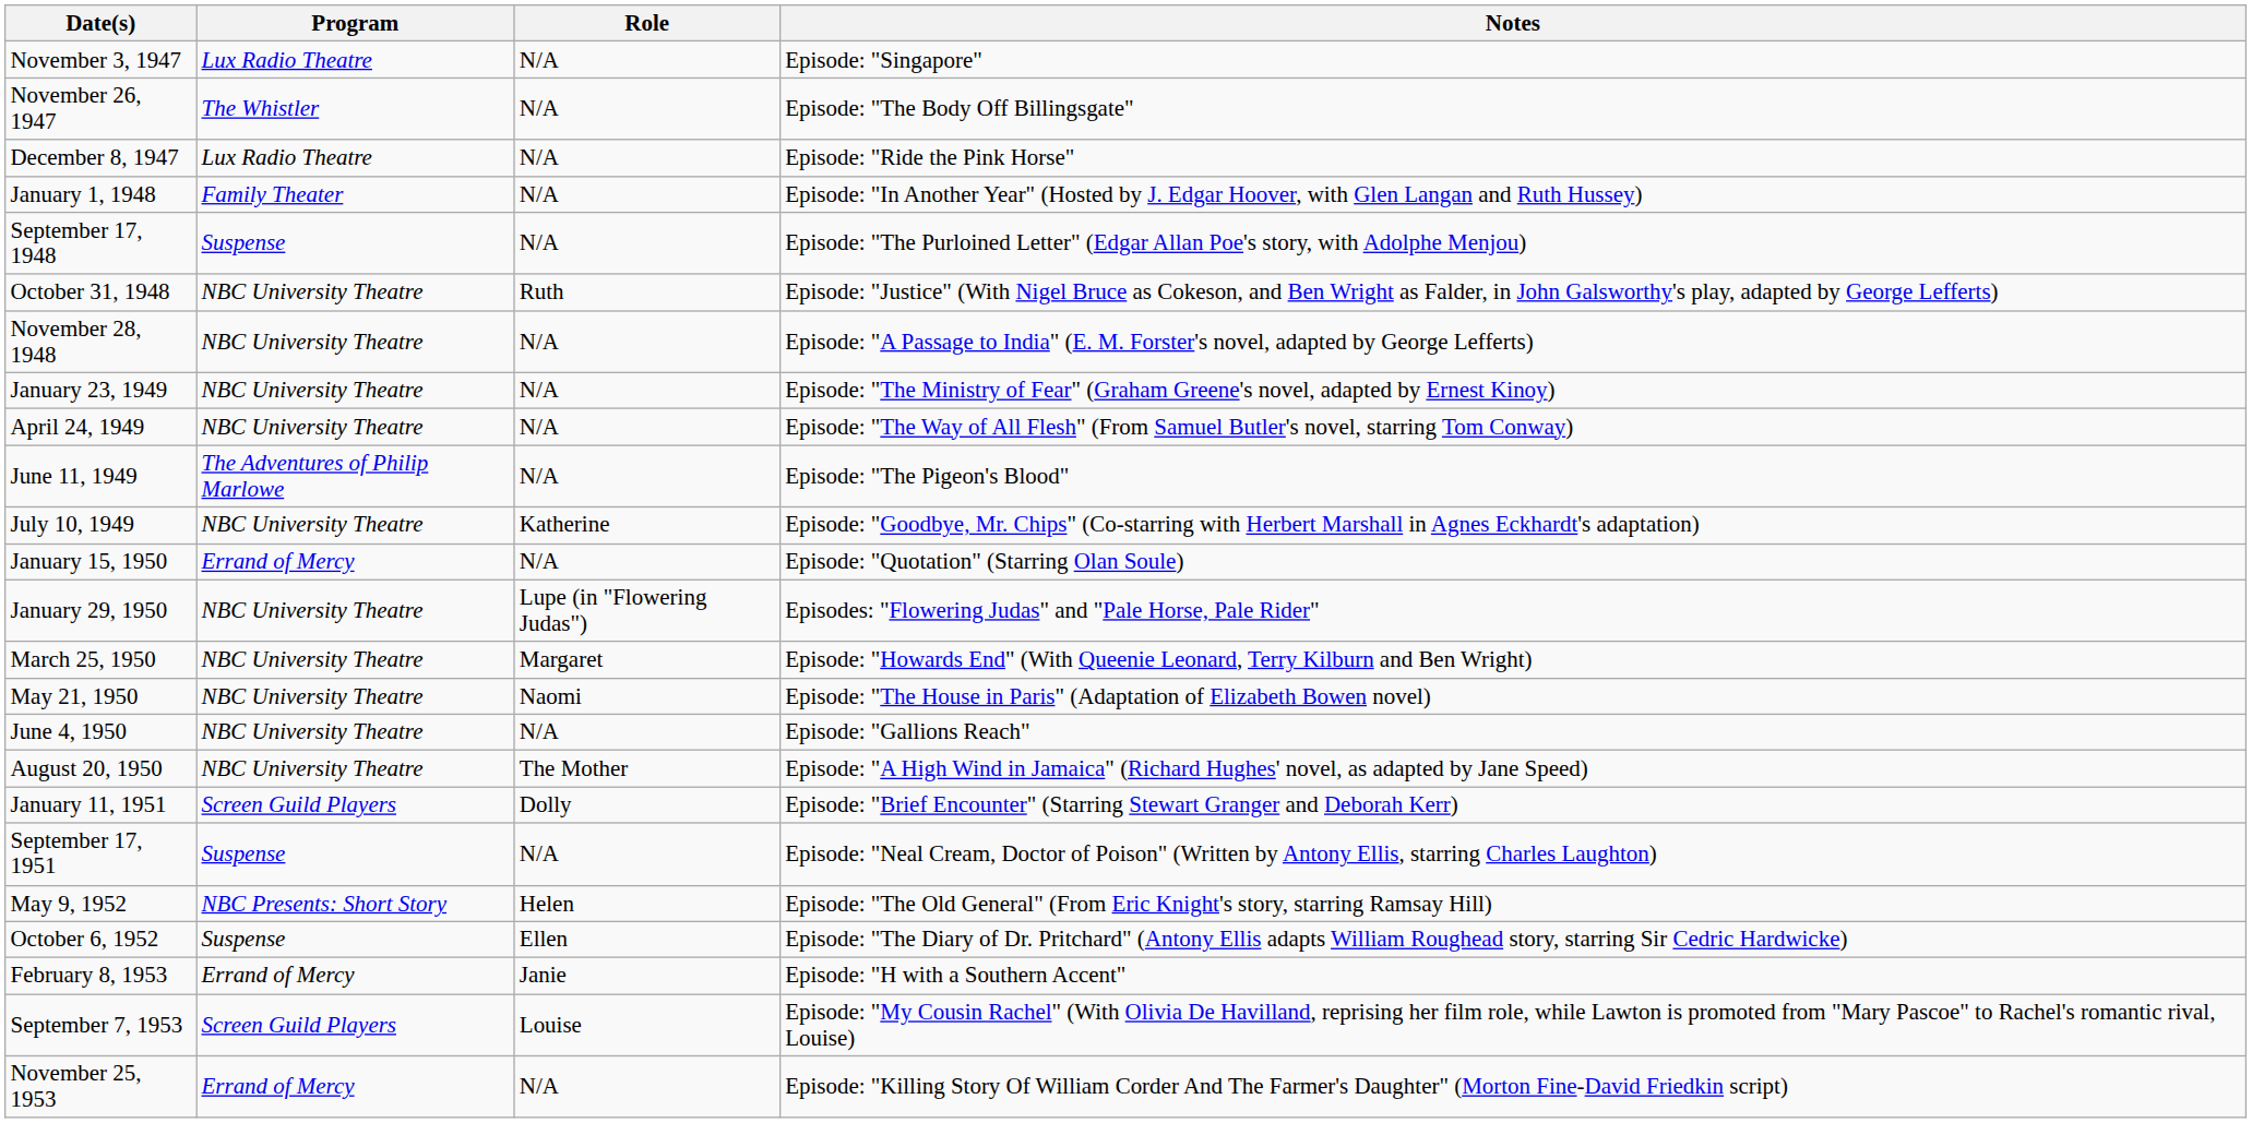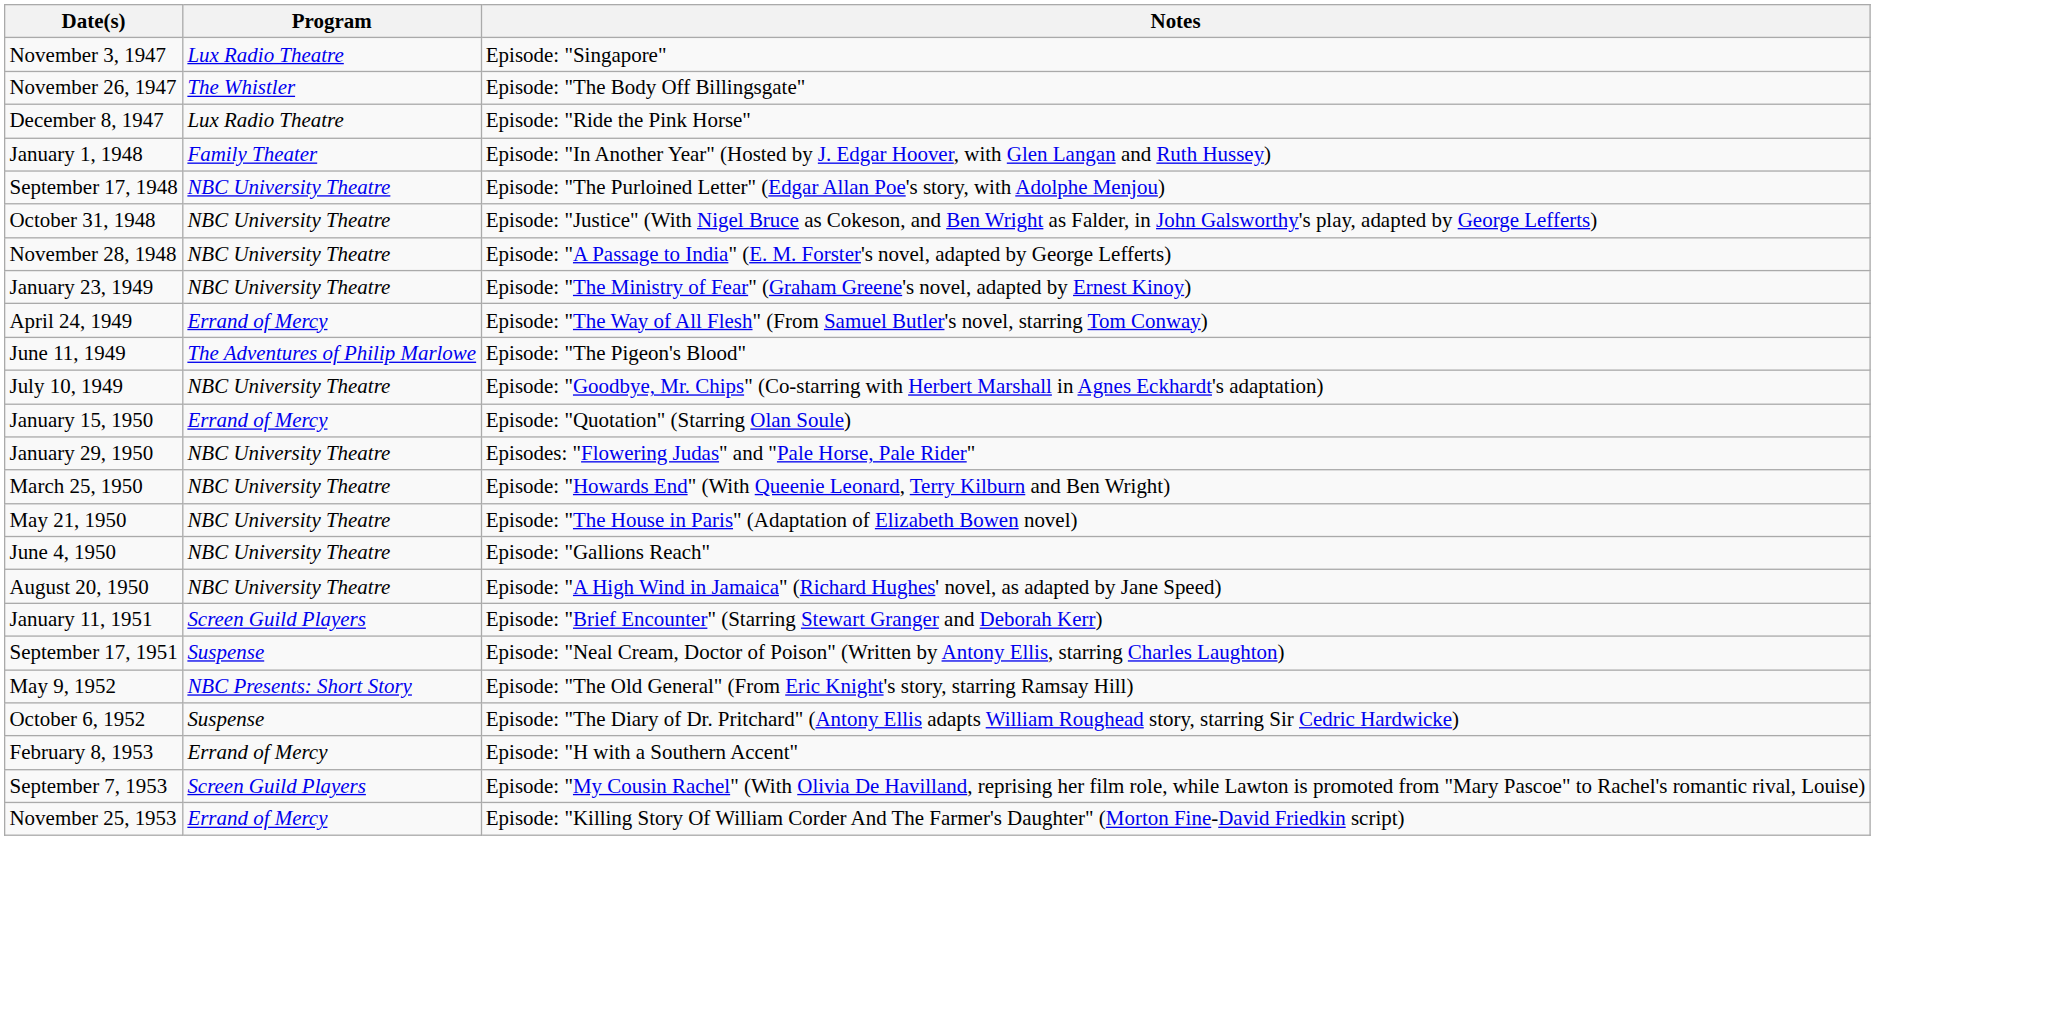 <table class="wikitable">
 <tr>
 <th>Date(s)</th>
 <th>Program</th>
-<th>Role</th>
 <th>Notes</th>
 </tr>
 <tr>
 <td>November 3, 1947</td>
 <td><em><a href='#'>Lux Radio Theatre</a></em></td>
-<td>N/A</td>
 <td>Episode: "Singapore"</td>
 </tr>
 <tr>
 <td>November 26, 1947</td>
 <td><em><a href='#'>The Whistler</a></em></td>
-<td>N/A</td>
 <td>Episode: "The Body Off Billingsgate"</td>
 </tr>
 <tr>
 <td>December 8, 1947</td>
 <td><em>Lux Radio Theatre</em></td>
-<td>N/A</td>
 <td>Episode: "Ride the Pink Horse"</td>
 </tr>
 <tr>
 <td>January 1, 1948</td>
 <td><em><a href='#'>Family Theater</a></em></td>
-<td>N/A</td>
 <td>Episode: "In Another Year" (Hosted by <a href='#'>J. Edgar Hoover</a>, with <a href='#'>Glen Langan</a> and <a href='#'>Ruth Hussey</a>)</td>
 </tr>
 <tr>
 <td>September 17, 1948</td>
-<td><em><a href='#'>Suspense</a></em></td>
-<td>N/A</td>
+<td><em><a href='#'>NBC University Theatre</a></em></td>
 <td>Episode: "The Purloined Letter" (<a href='#'>Edgar Allan Poe</a>'s story, with <a href='#'>Adolphe Menjou</a>)</td>
 </tr>
 <tr>
 <td>October 31, 1948</td>
 <td><em>NBC University Theatre</em></td>
-<td>Ruth</td>
 <td>Episode: "Justice" (With <a href='#'>Nigel Bruce</a> as Cokeson, and <a href='#'>Ben Wright</a> as Falder, in <a href='#'>John Galsworthy</a>'s play, adapted by <a href='#'>George Lefferts</a>)</td>
 </tr>
 <tr>
 <td>November 28, 1948</td>
 <td><em>NBC University Theatre</em></td>
-<td>N/A</td>
 <td>Episode: "<a href='#'>A Passage to India</a>" (<a href='#'>E. M. Forster</a>'s novel, adapted by George Lefferts)</td>
 </tr>
 <tr>
 <td>January 23, 1949</td>
 <td><em>NBC University Theatre</em></td>
-<td>N/A</td>
 <td>Episode: "<a href='#'>The Ministry of Fear</a>" (<a href='#'>Graham Greene</a>'s novel, adapted by <a href='#'>Ernest Kinoy</a>)</td>
 </tr>
 <tr>
 <td>April 24, 1949</td>
-<td><em>NBC University Theatre</em></td>
-<td>N/A</td>
+<td><em><a href='#'>Errand of Mercy</a></em></td>
 <td>Episode: "<a href='#'>The Way of All Flesh</a>" (From <a href='#'>Samuel Butler</a>'s novel, starring <a href='#'>Tom Conway</a>)</td>
 </tr>
 <tr>
 <td>June 11, 1949</td>
 <td><em><a href='#'>The Adventures of Philip Marlowe</a></em></td>
-<td>N/A</td>
 <td>Episode: "The Pigeon's Blood"</td>
 </tr>
 <tr>
 <td>July 10, 1949</td>
 <td><em>NBC University Theatre</em></td>
-<td>Katherine</td>
 <td>Episode: "<a href='#'>Goodbye, Mr. Chips</a>" (Co-starring with <a href='#'>Herbert Marshall</a> in <a href='#'>Agnes Eckhardt</a>'s adaptation)</td>
 </tr>
 <tr>
 <td>January 15, 1950</td>
 <td><em><a href='#'>Errand of Mercy</a></em></td>
-<td>N/A</td>
 <td>Episode: "Quotation" (Starring <a href='#'>Olan Soule</a>)</td>
 </tr>
 <tr>
 <td>January 29, 1950</td>
 <td><em>NBC University Theatre</em></td>
-<td>Lupe (in "Flowering Judas")</td>
 <td>Episodes: "<a href='#'>Flowering Judas</a>" and "<a href='#'>Pale Horse, Pale Rider</a>"</td>
 </tr>
 <tr>
 <td>March 25, 1950</td>
 <td><em>NBC University Theatre</em></td>
-<td>Margaret</td>
 <td>Episode: "<a href='#'>Howards End</a>" (With <a href='#'>Queenie Leonard</a>, <a href='#'>Terry Kilburn</a> and Ben Wright)</td>
 </tr>
 <tr>
 <td>May 21, 1950</td>
 <td><em>NBC University Theatre</em></td>
-<td>Naomi</td>
 <td>Episode: "<a href='#'>The House in Paris</a>" (Adaptation of <a href='#'>Elizabeth Bowen</a> novel)</td>
 </tr>
 <tr>
 <td>June 4, 1950</td>
 <td><em>NBC University Theatre</em></td>
-<td>N/A</td>
 <td>Episode: "Gallions Reach"</td>
 </tr>
 <tr>
 <td>August 20, 1950</td>
 <td><em>NBC University Theatre</em></td>
-<td>The Mother</td>
 <td>Episode: "<a href='#'>A High Wind in Jamaica</a>" (<a href='#'>Richard Hughes</a>' novel, as adapted by Jane Speed)</td>
 </tr>
 <tr>
 <td>January 11, 1951</td>
 <td><em><a href='#'>Screen Guild Players</a></em></td>
-<td>Dolly</td>
 <td>Episode: "<a href='#'>Brief Encounter</a>" (Starring <a href='#'>Stewart Granger</a> and <a href='#'>Deborah Kerr</a>)</td>
 </tr>
 <tr>
 <td>September 17, 1951</td>
 <td><em><a href='#'>Suspense</a></em></td>
-<td>N/A</td>
 <td>Episode: "Neal Cream, Doctor of Poison" (Written by <a href='#'>Antony Ellis</a>, starring <a href='#'>Charles Laughton</a>)</td>
 </tr>
 <tr>
 <td>May 9, 1952</td>
 <td><em><a href='#'>NBC Presents: Short Story</a></em></td>
-<td>Helen</td>
 <td>Episode: "The Old General" (From <a href='#'>Eric Knight</a>'s story, starring Ramsay Hill)</td>
 </tr>
 <tr>
 <td>October 6, 1952</td>
 <td><em>Suspense</em></td>
-<td>Ellen</td>
 <td>Episode: "The Diary of Dr. Pritchard" (<a href='#'>Antony Ellis</a> adapts <a href='#'>William Roughead</a> story, starring Sir <a href='#'>Cedric Hardwicke</a>)</td>
 </tr>
 <tr>
 <td>February 8, 1953</td>
 <td><em>Errand of Mercy</em></td>
-<td>Janie</td>
 <td>Episode: "H with a Southern Accent"</td>
 </tr>
 <tr>
 <td>September 7, 1953</td>
 <td><em><a href='#'>Screen Guild Players</a></em></td>
-<td>Louise</td>
 <td>Episode: "<a href='#'>My Cousin Rachel</a>" (With <a href='#'>Olivia De Havilland</a>, reprising her film role, while Lawton is promoted from "Mary Pascoe" to Rachel's romantic rival, Louise)</td>
 </tr>
 <tr>
 <td>November 25, 1953</td>
 <td><em><a href='#'>Errand of Mercy</a></em></td>
-<td>N/A</td>
 <td>Episode: "Killing Story Of William Corder And The Farmer's Daughter" (<a href='#'>Morton Fine</a>-<a href='#'>David Friedkin</a> script)</td>
 </tr>
 </table>
